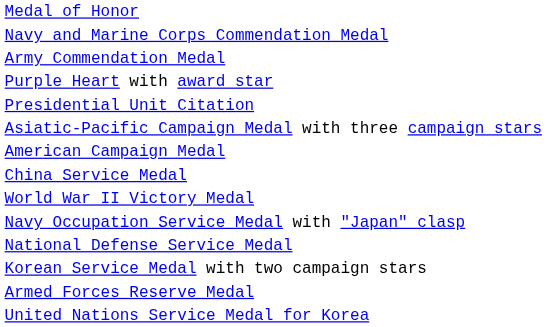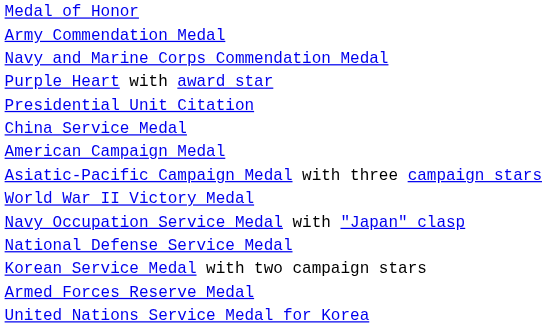 <table>
 <tr>
 <td></td>
 <td><a href='#'>Medal of Honor</a></td>
 </tr>
 <tr>
 <td></td>
-<td><a href='#'>Navy and Marine Corps Commendation Medal</a></td>
+<td><a href='#'>Army Commendation Medal</a></td>
 </tr>
 <tr>
 <td></td>
-<td><a href='#'>Army Commendation Medal</a></td>
+<td><a href='#'>Navy and Marine Corps Commendation Medal</a></td>
 </tr>
 <tr>
 <td></td>
 <td><a href='#'>Purple Heart</a> with <a href='#'>award star</a></td>
 </tr>
 <tr>
 <td></td>
 <td><a href='#'>Presidential Unit Citation</a></td>
 </tr>
 <tr>
 <td></td>
-<td><a href='#'>Asiatic-Pacific Campaign Medal</a> with three <a href='#'>campaign stars</a></td>
+<td><a href='#'>China Service Medal</a></td>
 </tr>
 <tr>
 <td></td>
 <td><a href='#'>American Campaign Medal</a></td>
 </tr>
 <tr>
 <td></td>
-<td><a href='#'>China Service Medal</a></td>
+<td><a href='#'>Asiatic-Pacific Campaign Medal</a> with three <a href='#'>campaign stars</a></td>
 </tr>
 <tr>
 <td></td>
 <td><a href='#'>World War II Victory Medal</a></td>
 </tr>
 <tr>
 <td></td>
 <td><a href='#'>Navy Occupation Service Medal</a> with <a href='#'>"Japan" clasp</a></td>
 </tr>
 <tr>
 <td></td>
 <td><a href='#'>National Defense Service Medal</a></td>
 </tr>
 <tr>
 <td></td>
 <td><a href='#'>Korean Service Medal</a> with two campaign stars</td>
 </tr>
 <tr>
 <td></td>
 <td><a href='#'>Armed Forces Reserve Medal</a></td>
 </tr>
 <tr>
 <td></td>
 <td><a href='#'>United Nations Service Medal for Korea</a></td>
 </tr>
 </table>
